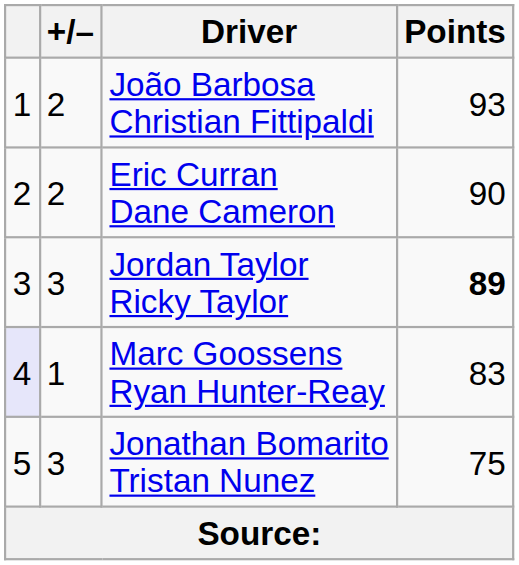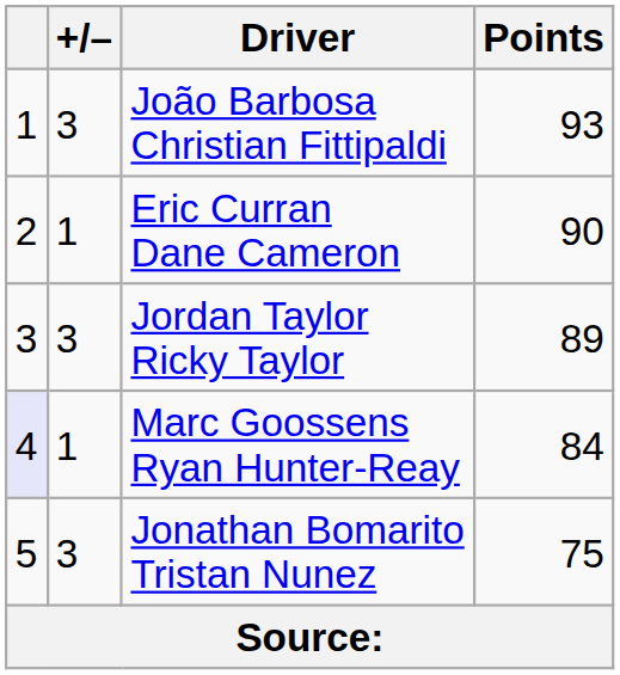 <table class="wikitable" style="font-size: 95%;">
 <tr>
 <th scope="col"></th>
 <th scope="col">+/–</th>
 <th scope="col">Driver</th>
 <th scope="col">Points</th>
 </tr>
 <tr>
 <td align=center>1</td>
-<td align="left"> 2</td>
+<td align="left"> 3</td>
 <td> <a href='#'>João Barbosa</a><br> <a href='#'>Christian Fittipaldi</a></td>
 <td align=right>93</td>
 </tr>
 <tr>
 <td align=center>2</td>
-<td align="left"> 2</td>
+<td align="left"> 1</td>
 <td> <a href='#'>Eric Curran</a><br> <a href='#'>Dane Cameron</a></td>
 <td align=right>90</td>
 </tr>
 <tr>
 <td align=center>3</td>
 <td align="left"> 3</td>
 <td> <a href='#'>Jordan Taylor</a><br> <a href='#'>Ricky Taylor</a></td>
-<td align=right><strong>89</strong></td>
+<td align=right>89</td>
 </tr>
 <tr>
 <td align=center style="background: lavender;">4</td>
 <td align="left"> 1</td>
 <td> <a href='#'>Marc Goossens</a><br> <a href='#'>Ryan Hunter-Reay</a></td>
-<td align=right>83</td>
+<td align=right>84</td>
 </tr>
 <tr>
 <td align=center>5</td>
 <td align="left"> 3</td>
 <td> <a href='#'>Jonathan Bomarito</a><br> <a href='#'>Tristan Nunez</a></td>
 <td align=right>75</td>
 </tr>
 <tr>
 <th colspan=5>Source:</th>
 </tr>
 </table>
